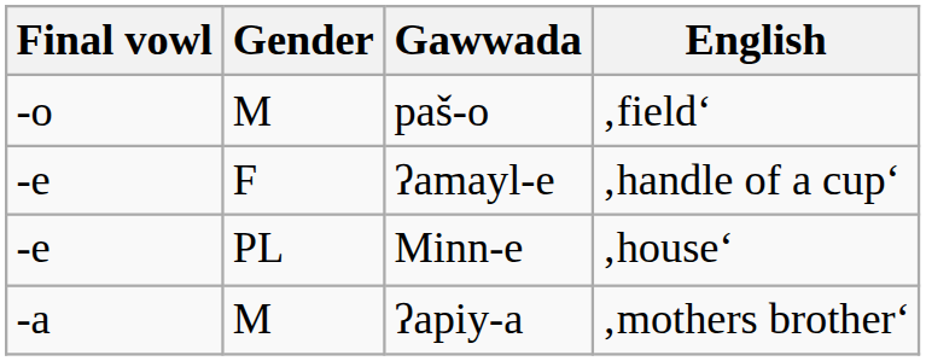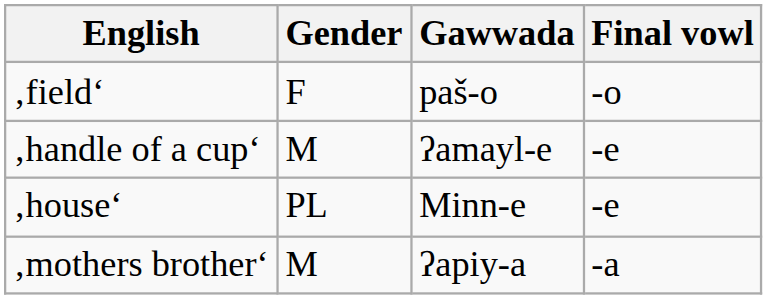 <table class="wikitable">
 <tr>
-<th>Final vowl</th>
+<th>English</th>
 <th>Gender</th>
 <th>Gawwada</th>
-<th>English</th>
+<th>Final vowl</th>
 </tr>
 <tr>
+<td>‚field‘</td>
+<td>F</td>
+<td>paš-o</td>
 <td>-o</td>
-<td>M</td>
-<td>paš-o</td>
-<td>‚field‘</td>
 </tr>
 <tr>
+<td>‚handle of a cup‘</td>
+<td>M</td>
+<td>ʔamayl-e</td>
 <td>-e</td>
-<td>F</td>
-<td>ʔamayl-e</td>
-<td>‚handle of a cup‘</td>
 </tr>
 <tr>
-<td>-e</td>
+<td>‚house‘</td>
 <td>PL</td>
 <td>Minn-e</td>
-<td>‚house‘</td>
+<td>-e</td>
 </tr>
 <tr>
-<td>-a</td>
+<td>‚mothers brother‘</td>
 <td>M</td>
 <td>ʔapiy-a</td>
-<td>‚mothers brother‘</td>
+<td>-a</td>
 </tr>
 </table>
